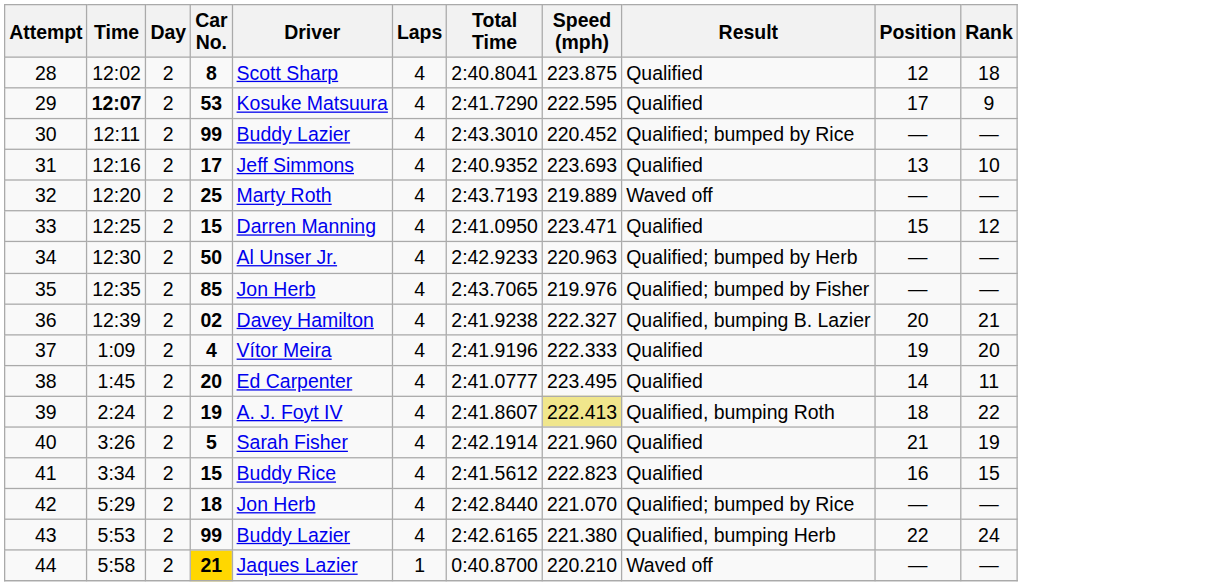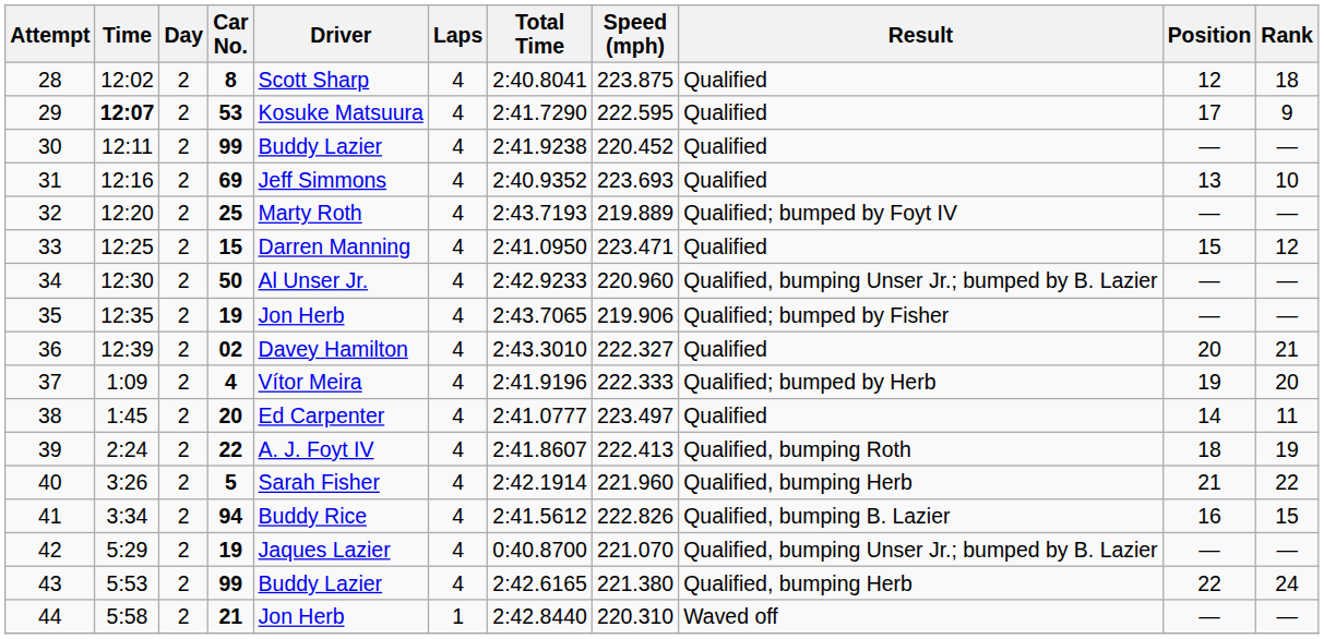 <table class="wikitable" style="font-size:95%;text-align:center">
 <tr>
 <th>Attempt</th>
 <th>Time</th>
 <th>Day</th>
 <th>Car<br>No.</th>
 <th>Driver</th>
 <th>Laps</th>
 <th>Total<br>Time</th>
 <th>Speed<br>(mph)</th>
 <th>Result</th>
 <th>Position</th>
 <th>Rank</th>
 </tr>
 <tr>
 <td>28</td>
 <td>12:02</td>
 <td>2</td>
 <td><strong>8</strong></td>
 <td align="left"> <a href='#'>Scott Sharp</a></td>
 <td>4</td>
 <td>2:40.8041</td>
 <td>223.875</td>
 <td align="left">Qualified</td>
 <td>12</td>
 <td>18</td>
 </tr>
 <tr>
 <td>29</td>
 <td><strong>12:07</strong></td>
 <td>2</td>
 <td><strong>53</strong></td>
 <td align="left"> <a href='#'>Kosuke Matsuura</a></td>
 <td>4</td>
 <td>2:41.7290</td>
 <td>222.595</td>
 <td align="left">Qualified</td>
 <td>17</td>
 <td>9</td>
 </tr>
 <tr>
 <td>30</td>
 <td>12:11</td>
 <td>2</td>
 <td><strong>99</strong></td>
 <td align="left"> <a href='#'>Buddy Lazier</a></td>
 <td>4</td>
-<td>2:43.3010</td>
+<td>2:41.9238</td>
 <td>220.452</td>
-<td align="left">Qualified; bumped by Rice</td>
+<td align="left">Qualified</td>
 <td>—</td>
 <td>—</td>
 </tr>
 <tr>
 <td>31</td>
 <td>12:16</td>
 <td>2</td>
-<td><strong>17</strong></td>
+<td><strong>69</strong></td>
 <td align="left"> <a href='#'>Jeff Simmons</a></td>
 <td>4</td>
 <td>2:40.9352</td>
 <td>223.693</td>
 <td align="left">Qualified</td>
 <td>13</td>
 <td>10</td>
 </tr>
 <tr>
 <td>32</td>
 <td>12:20</td>
 <td>2</td>
 <td><strong>25</strong></td>
 <td align="left"> <a href='#'>Marty Roth</a></td>
 <td>4</td>
 <td>2:43.7193</td>
 <td>219.889</td>
-<td align="left">Waved off</td>
+<td align="left">Qualified; bumped by Foyt IV</td>
 <td>—</td>
 <td>—</td>
 </tr>
 <tr>
 <td>33</td>
 <td>12:25</td>
 <td>2</td>
 <td><strong>15</strong></td>
 <td align="left"> <a href='#'>Darren Manning</a></td>
 <td>4</td>
 <td>2:41.0950</td>
 <td>223.471</td>
 <td align="left">Qualified</td>
 <td>15</td>
 <td>12</td>
 </tr>
 <tr>
 <td>34</td>
 <td>12:30</td>
 <td>2</td>
 <td><strong>50</strong></td>
 <td align="left"> <a href='#'>Al Unser Jr.</a></td>
 <td>4</td>
 <td>2:42.9233</td>
-<td>220.963</td>
-<td align="left">Qualified; bumped by Herb</td>
+<td>220.960</td>
+<td align="left">Qualified, bumping Unser Jr.; bumped by B. Lazier</td>
 <td>—</td>
 <td>—</td>
 </tr>
 <tr>
 <td>35</td>
 <td>12:35</td>
 <td>2</td>
-<td><strong>85</strong></td>
+<td><strong>19</strong></td>
 <td align="left"> <a href='#'>Jon Herb</a></td>
 <td>4</td>
 <td>2:43.7065</td>
-<td>219.976</td>
+<td>219.906</td>
 <td align="left">Qualified; bumped by Fisher</td>
 <td>—</td>
 <td>—</td>
 </tr>
 <tr>
 <td>36</td>
 <td>12:39</td>
 <td>2</td>
 <td><strong>02</strong></td>
 <td align="left"> <a href='#'>Davey Hamilton</a></td>
 <td>4</td>
-<td>2:41.9238</td>
+<td>2:43.3010</td>
 <td>222.327</td>
-<td align="left">Qualified, bumping B. Lazier</td>
+<td align="left">Qualified</td>
 <td>20</td>
 <td>21</td>
 </tr>
 <tr>
 <td>37</td>
 <td>1:09</td>
 <td>2</td>
 <td><strong>4</strong></td>
 <td align="left"> <a href='#'>Vítor Meira</a></td>
 <td>4</td>
 <td>2:41.9196</td>
 <td>222.333</td>
-<td align="left">Qualified</td>
+<td align="left">Qualified; bumped by Herb</td>
 <td>19</td>
 <td>20</td>
 </tr>
 <tr>
 <td>38</td>
 <td>1:45</td>
 <td>2</td>
 <td><strong>20</strong></td>
 <td align="left"> <a href='#'>Ed Carpenter</a></td>
 <td>4</td>
 <td>2:41.0777</td>
-<td>223.495</td>
+<td>223.497</td>
 <td align="left">Qualified</td>
 <td>14</td>
 <td>11</td>
 </tr>
 <tr>
 <td>39</td>
 <td>2:24</td>
 <td>2</td>
-<td><strong>19</strong></td>
+<td><strong>22</strong></td>
 <td align="left"> <a href='#'>A. J. Foyt IV</a></td>
 <td>4</td>
 <td>2:41.8607</td>
-<td style="background: khaki;">222.413</td>
+<td>222.413</td>
 <td align="left">Qualified, bumping Roth</td>
 <td>18</td>
-<td>22</td>
+<td>19</td>
 </tr>
 <tr>
 <td>40</td>
 <td>3:26</td>
 <td>2</td>
 <td><strong>5</strong></td>
 <td align="left"> <a href='#'>Sarah Fisher</a></td>
 <td>4</td>
 <td>2:42.1914</td>
 <td>221.960</td>
-<td align="left">Qualified</td>
+<td align="left">Qualified, bumping Herb</td>
 <td>21</td>
-<td>19</td>
+<td>22</td>
 </tr>
 <tr>
 <td>41</td>
 <td>3:34</td>
 <td>2</td>
-<td><strong>15</strong></td>
+<td><strong>94</strong></td>
 <td align="left"> <a href='#'>Buddy Rice</a></td>
 <td>4</td>
 <td>2:41.5612</td>
-<td>222.823</td>
-<td align="left">Qualified</td>
+<td>222.826</td>
+<td align="left">Qualified, bumping B. Lazier</td>
 <td>16</td>
 <td>15</td>
 </tr>
 <tr>
 <td>42</td>
 <td>5:29</td>
 <td>2</td>
-<td><strong>18</strong></td>
-<td align="left"> <a href='#'>Jon Herb</a></td>
+<td><strong>19</strong></td>
+<td align="left"> <a href='#'>Jaques Lazier</a></td>
 <td>4</td>
-<td>2:42.8440</td>
+<td>0:40.8700</td>
 <td>221.070</td>
-<td align="left">Qualified; bumped by Rice</td>
+<td align="left">Qualified, bumping Unser Jr.; bumped by B. Lazier</td>
 <td>—</td>
 <td>—</td>
 </tr>
 <tr>
 <td>43</td>
 <td>5:53</td>
 <td>2</td>
 <td><strong>99</strong></td>
 <td align="left"> <a href='#'>Buddy Lazier</a></td>
 <td>4</td>
 <td>2:42.6165</td>
 <td>221.380</td>
 <td align="left">Qualified, bumping Herb</td>
 <td>22</td>
 <td>24</td>
 </tr>
 <tr>
 <td>44</td>
 <td>5:58</td>
 <td>2</td>
-<td style="background: gold;"><strong>21</strong></td>
-<td align="left"> <a href='#'>Jaques Lazier</a></td>
+<td><strong>21</strong></td>
+<td align="left"> <a href='#'>Jon Herb</a></td>
 <td>1</td>
-<td>0:40.8700</td>
-<td>220.210</td>
+<td>2:42.8440</td>
+<td>220.310</td>
 <td align="left">Waved off</td>
 <td>—</td>
 <td>—</td>
 </tr>
 <tr>
 </tr>
 </table>
